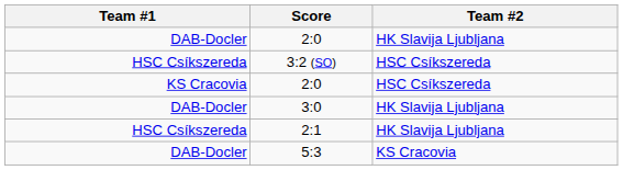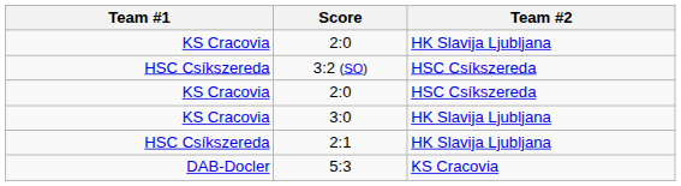 <table class="wikitable" style="text-align: center;">
 <tr>
 <th width=22%>Team #1</th>
 <th width=11%>Score</th>
 <th width=22%>Team #2</th>
 </tr>
 <tr>
-<td style="text-align: right;"><a href='#'>DAB-Docler</a> </td>
+<td style="text-align: right;"><a href='#'>KS Cracovia</a> </td>
 <td>2:0</td>
 <td style="text-align: left;"> <a href='#'>HK Slavija Ljubljana</a></td>
 </tr>
 <tr>
 <td style="text-align: right;"><a href='#'>HSC Csíkszereda</a> </td>
 <td>3:2 <small>(<a href='#'>SO</a>)</small></td>
 <td style="text-align: left;"> <a href='#'>HSC Csíkszereda</a></td>
 </tr>
 <tr>
 <td style="text-align: right;"><a href='#'>KS Cracovia</a> </td>
 <td>2:0</td>
 <td style="text-align: left;"> <a href='#'>HSC Csíkszereda</a></td>
 </tr>
 <tr>
-<td style="text-align: right;"><a href='#'>DAB-Docler</a> </td>
+<td style="text-align: right;"><a href='#'>KS Cracovia</a> </td>
 <td>3:0</td>
 <td style="text-align: left;"> <a href='#'>HK Slavija Ljubljana</a></td>
 </tr>
 <tr>
 <td style="text-align: right;"><a href='#'>HSC Csíkszereda</a> </td>
 <td>2:1</td>
 <td style="text-align: left;"> <a href='#'>HK Slavija Ljubljana</a></td>
 </tr>
 <tr>
 <td style="text-align: right;"><a href='#'>DAB-Docler</a> </td>
 <td>5:3</td>
 <td style="text-align: left;"> <a href='#'>KS Cracovia</a></td>
 </tr>
 </table>
